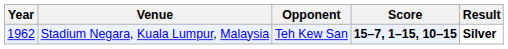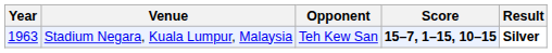 <table class="sortable wikitable" style="font-size: 90%;">
 <tr>
 <th>Year</th>
 <th>Venue</th>
 <th>Opponent</th>
 <th>Score</th>
 <th>Result</th>
 </tr>
 <tr style="background:#ECF2FF">
-<td align="center"><a href='#'>1962</a></td>
+<td align="center"><a href='#'>1963</a></td>
 <td><a href='#'>Stadium Negara</a>, <a href='#'>Kuala Lumpur</a>, <a href='#'>Malaysia</a></td>
 <td> <a href='#'>Teh Kew San</a></td>
 <td><strong>15–7, 1–15, 10–15</strong></td>
 <td style="text-align:left; background:white"> <strong>Silver</strong></td>
 </tr>
 </table>
